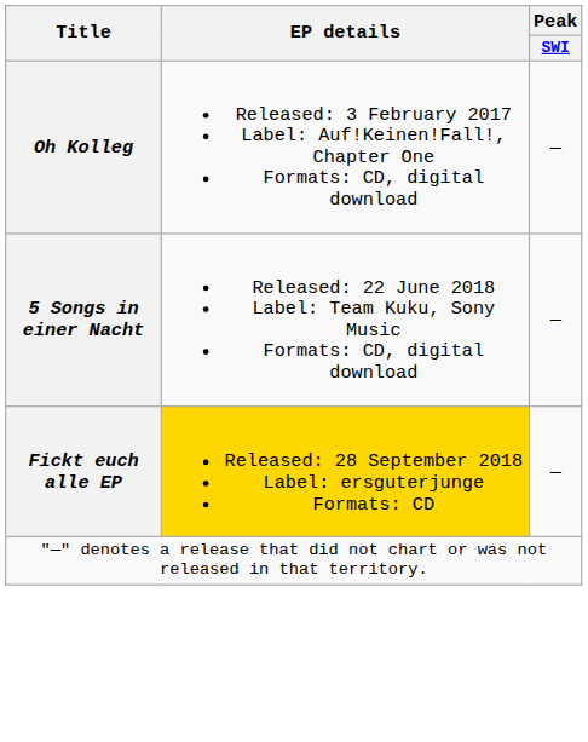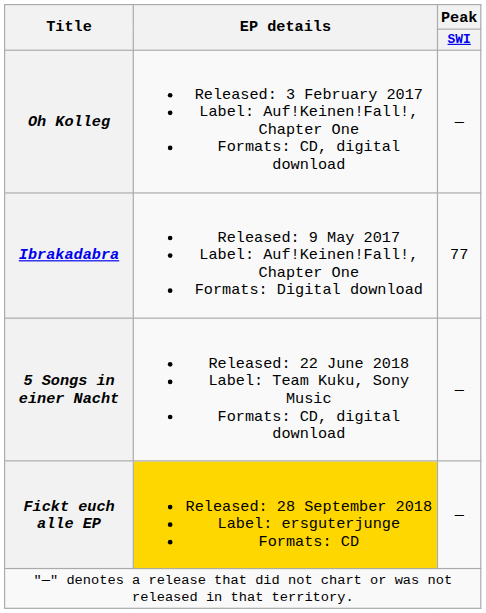 <table class="wikitable plainrowheaders" style="text-align:center;">
 <tr>
 <th scope="col" rowspan="2" style="width:8em;">Title</th>
 <th scope="col" rowspan="2" style="width:19.5em;">EP details</th>
 <th>Peak</th>
 </tr>
 <tr>
 <th style="width:2.5em; font-size:85%"><a href='#'>SWI</a><br></th>
 </tr>
 <tr>
 <th scope="row"><em>Oh Kolleg</em></th>
 <td><br><ul><li>Released: 3 February 2017</li><li>Label: Auf!Keinen!Fall!, Chapter One</li><li>Formats: CD, digital download</li></ul></td>
 <td>—</td>
 </tr>
 <tr>
+<th scope="row"><em><a href='#'>Ibrakadabra</a></em></th>
+<td><br><ul><li>Released: 9 May 2017</li><li>Label: Auf!Keinen!Fall!, Chapter One</li><li>Formats: Digital download</li></ul></td>
+<td>77</td>
+</tr>
+<tr>
 <th scope="row"><em>5 Songs in einer Nacht</em></th>
 <td><br><ul><li>Released: 22 June 2018</li><li>Label: Team Kuku, Sony Music</li><li>Formats: CD, digital download</li></ul></td>
 <td>—</td>
 </tr>
 <tr>
 <th scope="row"><em>Fickt euch alle EP</em></th>
 <td style="background: gold;"><br><ul><li>Released: 28 September 2018</li><li>Label: ersguterjunge</li><li>Formats: CD</li></ul></td>
 <td>—</td>
 </tr>
 <tr>
 <td colspan="3" style="font-size:90%">"—" denotes a release that did not chart or was not released in that territory.</td>
 </tr>
 </table>
